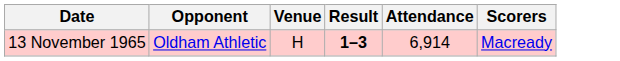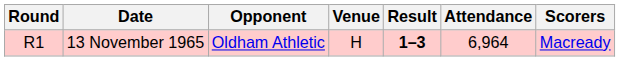 <table class="wikitable" style="font-size:100%; text-align:center">
 <tr>
+<th>Round</th>
 <th>Date</th>
 <th>Opponent</th>
 <th>Venue</th>
 <th>Result</th>
 <th>Attendance</th>
 <th>Scorers</th>
 </tr>
 <tr style="background-color: #FFCCCC;">
+<td>R1</td>
 <td>13 November 1965</td>
 <td><a href='#'>Oldham Athletic</a></td>
 <td>H</td>
 <td><strong>1–3</strong></td>
-<td>6,914</td>
+<td>6,964</td>
 <td><a href='#'>Macready</a></td>
 </tr>
 </table>
